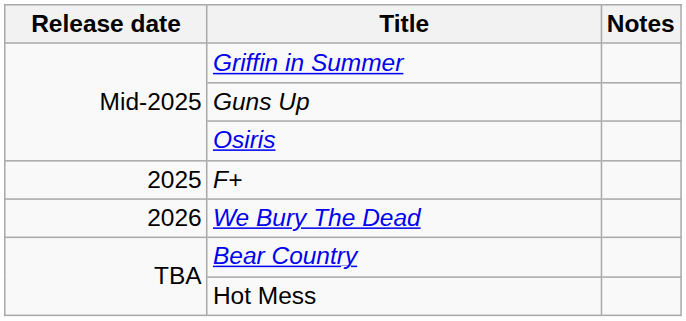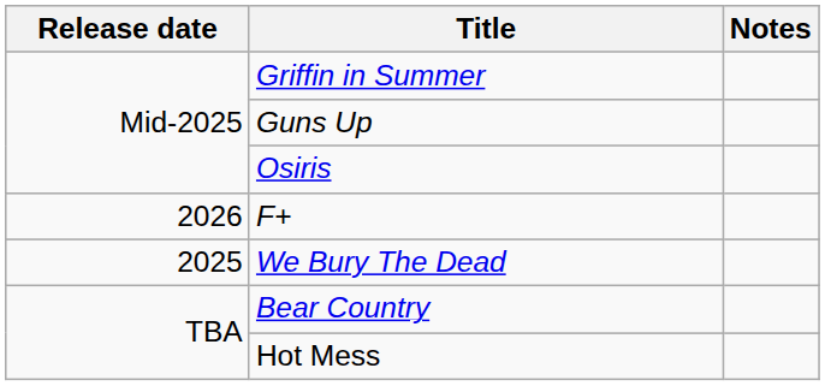 <table class="wikitable sortable">
 <tr>
 <th style="width:125px;">Release date</th>
 <th style="width:250px;">Title</th>
 <th>Notes</th>
 </tr>
 <tr>
 <td style="text-align:right;" rowspan="3">Mid-2025</td>
 <td><em><a href='#'>Griffin in Summer</a></em></td>
 <td></td>
 </tr>
 <tr>
 <td><em>Guns Up</em></td>
 <td></td>
 </tr>
 <tr>
 <td><em><a href='#'>Osiris</a></em></td>
 <td></td>
 </tr>
 <tr>
-<td style="text-align:right;">2025</td>
+<td style="text-align: right;">2026</td>
 <td><em>F+</em></td>
 <td></td>
 </tr>
 <tr>
-<td style="text-align: right;">2026</td>
+<td style="text-align:right;">2025</td>
 <td><em><a href='#'>We Bury The Dead</a></em></td>
 <td></td>
 </tr>
 <tr>
 <td style="text-align:right;" rowspan="2">TBA</td>
 <td><em><a href='#'>Bear Country</a></td>
 <td></td>
 </tr>
 <tr>
 <td></em>Hot Mess<em></td>
 <td></td>
 </tr>
 </table>
